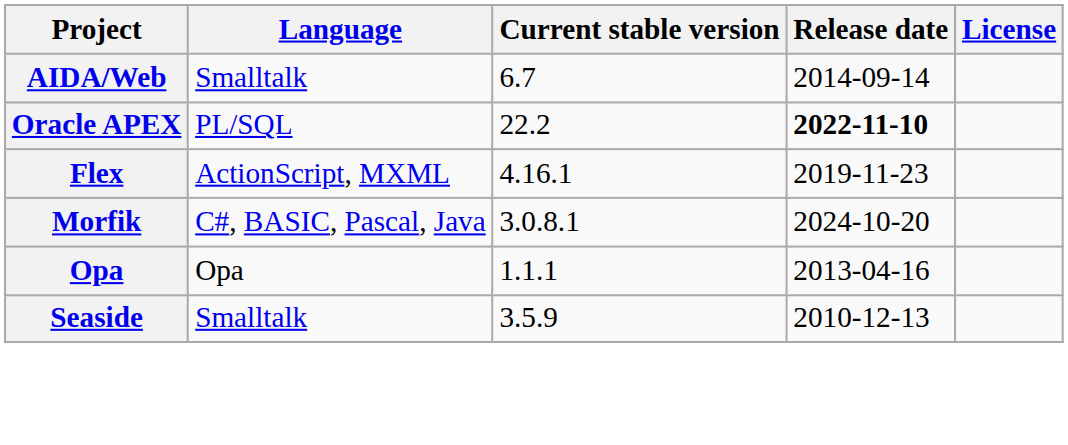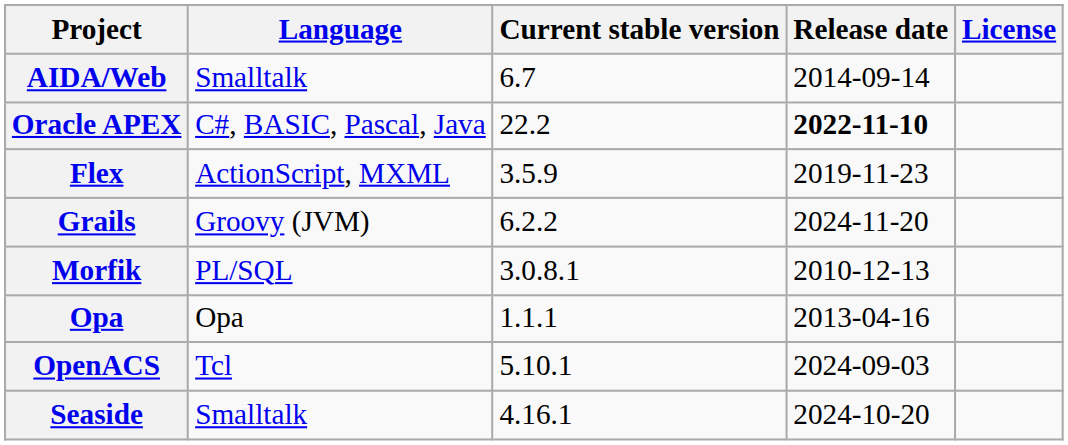 <table class="wikitable sortable sort-under" style="font-size: 90%">
 <tr>
 <th>Project</th>
 <th><a href='#'>Language</a></th>
 <th>Current stable version</th>
 <th>Release date</th>
 <th><a href='#'>License</a></th>
 </tr>
 <tr>
 <th><a href='#'>AIDA/Web</a></th>
 <td><a href='#'>Smalltalk</a></td>
 <td>6.7</td>
 <td>2014-09-14</td>
 <td></td>
 </tr>
 <tr>
 <th><a href='#'>Oracle APEX</a></th>
-<td><a href='#'>PL/SQL</a></td>
+<td><a href='#'>C#</a>, <a href='#'>BASIC</a>, <a href='#'>Pascal</a>, <a href='#'>Java</a></td>
 <td>22.2</td>
 <td><strong>2022-11-10</strong></td>
 <td></td>
 </tr>
 <tr>
 <th><a href='#'>Flex</a></th>
 <td><a href='#'>ActionScript</a>, <a href='#'>MXML</a></td>
-<td>4.16.1</td>
+<td>3.5.9</td>
 <td>2019-11-23</td>
 <td></td>
 </tr>
 <tr>
+<th><a href='#'>Grails</a></th>
+<td><a href='#'>Groovy</a> (JVM)</td>
+<td>6.2.2</td>
+<td>2024-11-20</td>
+<td></td>
+</tr>
+<tr>
 <th><a href='#'>Morfik</a></th>
-<td><a href='#'>C#</a>, <a href='#'>BASIC</a>, <a href='#'>Pascal</a>, <a href='#'>Java</a></td>
+<td><a href='#'>PL/SQL</a></td>
 <td>3.0.8.1</td>
-<td>2024-10-20</td>
+<td>2010-12-13</td>
 <td></td>
 </tr>
 <tr>
 <th><a href='#'>Opa</a></th>
 <td>Opa</td>
 <td>1.1.1</td>
 <td>2013-04-16</td>
 <td></td>
 </tr>
 <tr>
+<th><a href='#'>OpenACS</a></th>
+<td><a href='#'>Tcl</a></td>
+<td>5.10.1</td>
+<td>2024-09-03</td>
+<td></td>
+</tr>
+<tr>
 <th><a href='#'>Seaside</a></th>
 <td><a href='#'>Smalltalk</a></td>
-<td>3.5.9</td>
-<td>2010-12-13</td>
+<td>4.16.1</td>
+<td>2024-10-20</td>
 <td></td>
 </tr>
 </table>
